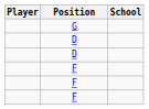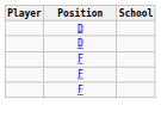 <table class="wikitable">
 <tr>
 <th>Player</th>
 <th>  Position  </th>
 <th>School</th>
-</tr>
-<tr>
-<td></td>
-<td align=center><a href='#'>G</a></td>
-<td></td>
 </tr>
 <tr>
 <td></td>
 <td align=center><a href='#'>D</a></td>
 <td></td>
 </tr>
 <tr>
 <td></td>
 <td align=center><a href='#'>D</a></td>
 <td></td>
 </tr>
 <tr>
 <td></td>
 <td align=center><a href='#'>F</a></td>
 <td></td>
 </tr>
 <tr>
 <td></td>
 <td align=center><a href='#'>F</a></td>
 <td></td>
 </tr>
 <tr>
 <td></td>
 <td align=center><a href='#'>F</a></td>
 <td></td>
 </tr>
 </table>
